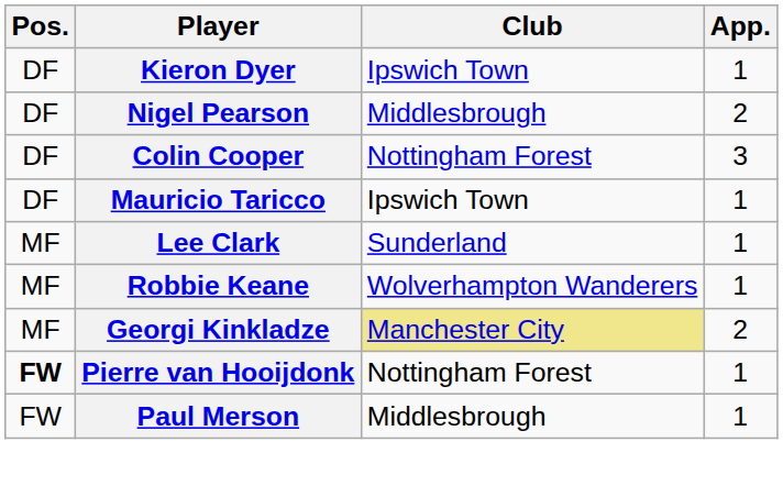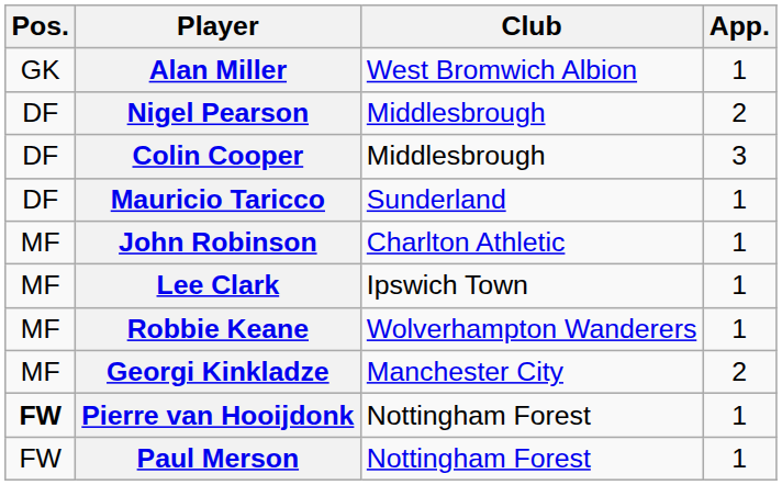 <table class="wikitable plainrowheaders" style="text-align: left">
 <tr>
 <th scope=col>Pos.</th>
 <th scope=col>Player</th>
 <th scope=col>Club</th>
 <th scope=col>App.</th>
 </tr>
 <tr>
-<td style=text-align:center>DF</td>
-<th scope=row><a href='#'>Kieron Dyer</a></th>
-<td><a href='#'>Ipswich Town</a></td>
+<td style=text-align:center>GK</td>
+<th scope=row><a href='#'>Alan Miller</a></th>
+<td><a href='#'>West Bromwich Albion</a></td>
 <td style=text-align:center>1</td>
 </tr>
 <tr>
 <td style=text-align:center>DF</td>
 <th scope=row><a href='#'>Nigel Pearson</a></th>
 <td><a href='#'>Middlesbrough</a></td>
 <td style=text-align:center>2</td>
 </tr>
 <tr>
 <td style=text-align:center>DF</td>
 <th scope=row><a href='#'>Colin Cooper</a> </th>
-<td><a href='#'>Nottingham Forest</a></td>
+<td>Middlesbrough</td>
 <td style=text-align:center>3</td>
 </tr>
 <tr>
 <td style=text-align:center>DF</td>
 <th scope=row><a href='#'>Mauricio Taricco</a></th>
-<td>Ipswich Town</td>
+<td><a href='#'>Sunderland</a></td>
+<td style=text-align:center>1</td>
+</tr>
+<tr>
+<td style=text-align:center>MF</td>
+<th scope=row><a href='#'>John Robinson</a></th>
+<td><a href='#'>Charlton Athletic</a></td>
 <td style=text-align:center>1</td>
 </tr>
 <tr>
 <td style=text-align:center>MF</td>
 <th scope=row><a href='#'>Lee Clark</a></th>
-<td><a href='#'>Sunderland</a></td>
+<td>Ipswich Town</td>
 <td style=text-align:center>1</td>
 </tr>
 <tr>
 <td style=text-align:center>MF</td>
 <th scope=row><a href='#'>Robbie Keane</a></th>
 <td><a href='#'>Wolverhampton Wanderers</a></td>
 <td style=text-align:center>1</td>
 </tr>
 <tr>
 <td style=text-align:center>MF</td>
 <th scope=row><a href='#'>Georgi Kinkladze</a> </th>
-<td style="background: khaki;"><a href='#'>Manchester City</a></td>
+<td><a href='#'>Manchester City</a></td>
 <td style=text-align:center>2</td>
 </tr>
 <tr>
 <td style=text-align:center><strong>FW</strong></td>
 <th scope=row><a href='#'>Pierre van Hooijdonk</a></th>
 <td>Nottingham Forest</td>
 <td style=text-align:center>1</td>
 </tr>
 <tr>
 <td style=text-align:center>FW</td>
 <th scope=row><a href='#'>Paul Merson</a></th>
-<td>Middlesbrough</td>
+<td><a href='#'>Nottingham Forest</a></td>
 <td style=text-align:center>1</td>
 </tr>
 </table>
